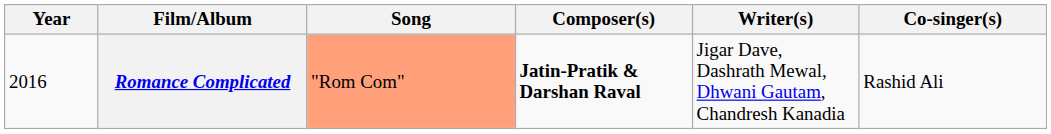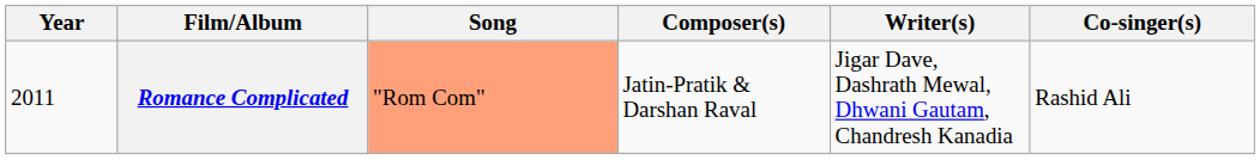 <table class="wikitable plainrowheaders" width="100%" textcolor:#000;">
 <tr>
 <th scope="col" width=9%><strong>Year</strong></th>
 <th scope="col" width=20%><strong>Film/Album</strong></th>
 <th scope="col" width=20%><strong>Song</strong></th>
 <th scope="col" width=17%><strong>Composer(s)</strong></th>
 <th scope="col" width=16%><strong>Writer(s)</strong></th>
 <th scope="col" width=18%><strong>Co-singer(s)</strong></th>
 </tr>
 <tr>
-<td>2016</td>
+<td>2011</td>
 <th scope="row"><em><a href='#'>Romance Complicated</a></em></th>
 <td style="background: lightsalmon;">"Rom Com"</td>
-<td><strong>Jatin-Pratik & Darshan Raval</strong></td>
+<td>Jatin-Pratik & Darshan Raval</td>
 <td>Jigar Dave, Dashrath Mewal, <a href='#'>Dhwani Gautam</a>, Chandresh Kanadia</td>
 <td>Rashid Ali</td>
 </tr>
 </table>
